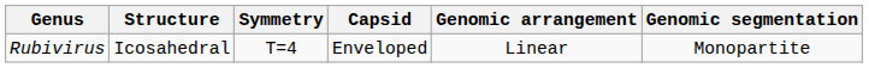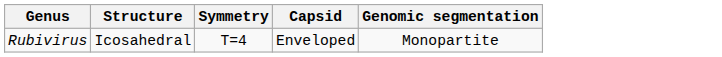 <table class="wikitable sortable" style="text-align:center">
 <tr>
 <th>Genus</th>
 <th>Structure</th>
 <th>Symmetry</th>
 <th>Capsid</th>
-<th>Genomic arrangement</th>
 <th>Genomic segmentation</th>
 </tr>
 <tr>
 <td><em>Rubivirus</em></td>
 <td>Icosahedral</td>
 <td>T=4</td>
 <td>Enveloped</td>
-<td>Linear</td>
 <td>Monopartite</td>
 </tr>
 </table>
